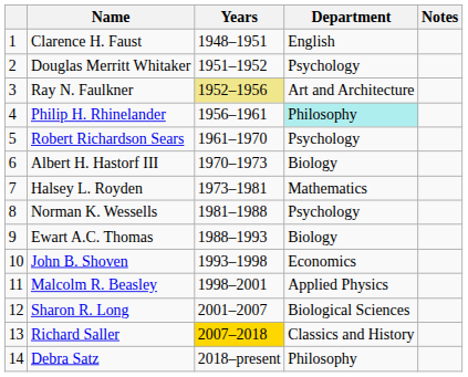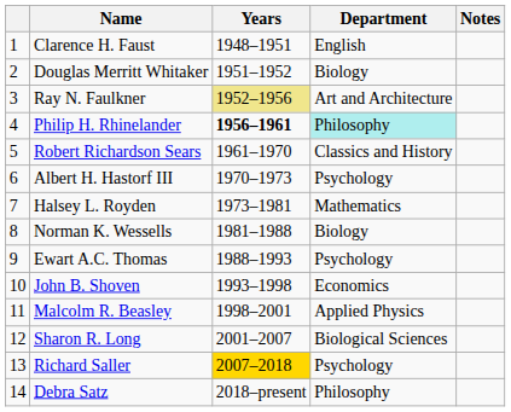 <table class="wikitable">
 <tr>
 <th></th>
 <th>Name</th>
 <th>Years</th>
 <th>Department</th>
 <th>Notes</th>
 </tr>
 <tr>
 <td>1</td>
 <td>Clarence H. Faust</td>
 <td>1948–1951</td>
 <td>English</td>
 <td></td>
 </tr>
 <tr>
 <td>2</td>
 <td>Douglas Merritt Whitaker</td>
 <td>1951–1952</td>
-<td>Psychology</td>
+<td>Biology</td>
 <td></td>
 </tr>
 <tr>
 <td>3</td>
 <td>Ray N. Faulkner</td>
 <td style="background: khaki;">1952–1956</td>
 <td>Art and Architecture</td>
 <td></td>
 </tr>
 <tr>
 <td>4</td>
 <td><a href='#'>Philip H. Rhinelander</a></td>
-<td>1956–1961</td>
+<td><strong>1956–1961</strong></td>
 <td style="background: paleturquoise;">Philosophy</td>
 <td></td>
 </tr>
 <tr>
 <td>5</td>
 <td><a href='#'>Robert Richardson Sears</a></td>
 <td>1961–1970</td>
-<td>Psychology</td>
+<td>Classics and History</td>
 <td></td>
 </tr>
 <tr>
 <td>6</td>
 <td>Albert H. Hastorf III</td>
 <td>1970–1973</td>
-<td>Biology</td>
+<td>Psychology</td>
 <td></td>
 </tr>
 <tr>
 <td>7</td>
 <td>Halsey L. Royden</td>
 <td>1973–1981</td>
 <td>Mathematics</td>
 <td></td>
 </tr>
 <tr>
 <td>8</td>
 <td>Norman K. Wessells</td>
 <td>1981–1988</td>
-<td>Psychology</td>
+<td>Biology</td>
 <td></td>
 </tr>
 <tr>
 <td>9</td>
 <td>Ewart A.C. Thomas</td>
 <td>1988–1993</td>
-<td>Biology</td>
+<td>Psychology</td>
 <td></td>
 </tr>
 <tr>
 <td>10</td>
 <td><a href='#'>John B. Shoven</a></td>
 <td>1993–1998</td>
 <td>Economics</td>
 <td></td>
 </tr>
 <tr>
 <td>11</td>
 <td><a href='#'>Malcolm R. Beasley</a></td>
 <td>1998–2001</td>
 <td>Applied Physics</td>
 <td></td>
 </tr>
 <tr>
 <td>12</td>
 <td><a href='#'>Sharon R. Long</a></td>
 <td>2001–2007</td>
 <td>Biological Sciences</td>
 <td></td>
 </tr>
 <tr>
 <td>13</td>
 <td><a href='#'>Richard Saller</a></td>
 <td style="background: gold;">2007–2018</td>
-<td>Classics and History</td>
+<td>Psychology</td>
 <td></td>
 </tr>
 <tr>
 <td>14</td>
 <td><a href='#'>Debra Satz</a></td>
 <td>2018–present</td>
 <td>Philosophy</td>
 <td></td>
 </tr>
 </table>
